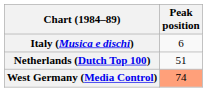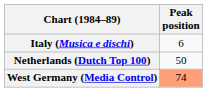 <table class="wikitable plainrowheaders" style="text-align:center">
 <tr>
 <th scope="col">Chart (1984–89)</th>
 <th scope="col">Peak<br>position</th>
 </tr>
 <tr>
 <th scope="row">Italy (<em><a href='#'>Musica e dischi</a></em>)</th>
 <td>6</td>
 </tr>
 <tr>
 <th scope="row">Netherlands (<a href='#'>Dutch Top 100</a>)</th>
-<td>51</td>
+<td>50</td>
 </tr>
 <tr>
 <th scope="row">West Germany (<a href='#'>Media Control</a>)</th>
 <td style="background: lightsalmon;">74</td>
 </tr>
 </table>
